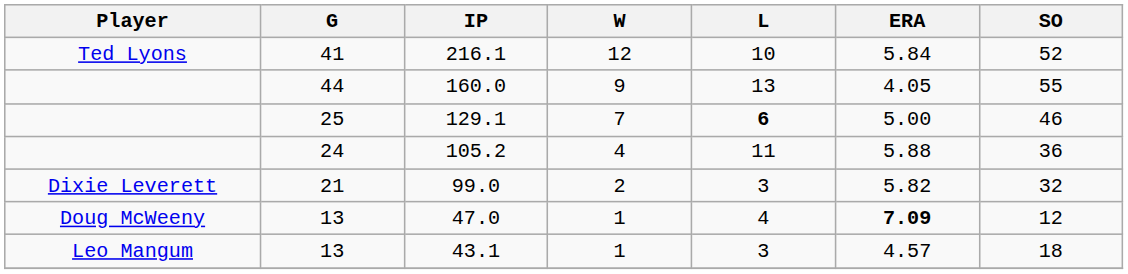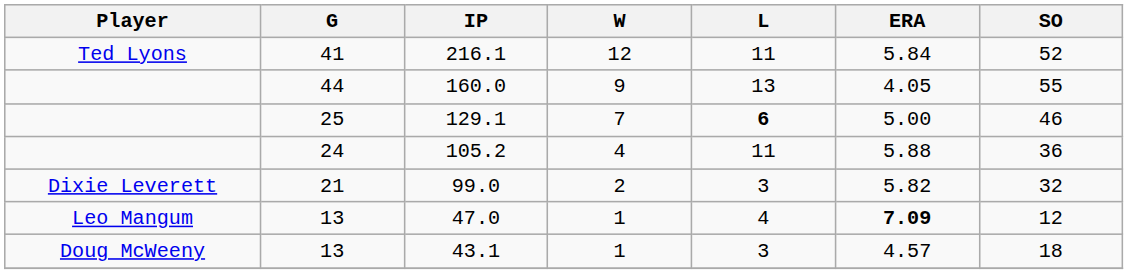 <table class="wikitable sortable">
 <tr>
 <th bgcolor="#DDDDFF" width="16%">Player</th>
 <th bgcolor="#DDDDFF" width="9%">G</th>
 <th bgcolor="#DDDDFF" width="9%">IP</th>
 <th bgcolor="#DDDDFF" width="9%">W</th>
 <th bgcolor="#DDDDFF" width="9%">L</th>
 <th bgcolor="#DDDDFF" width="9%">ERA</th>
 <th bgcolor="#DDDDFF" width="9%">SO</th>
 </tr>
 <tr align="center">
 <td><a href='#'>Ted Lyons</a></td>
 <td>41</td>
 <td>216.1</td>
 <td>12</td>
-<td>10</td>
+<td>11</td>
 <td>5.84</td>
 <td>52</td>
 </tr>
 <tr align=center>
 <td></td>
 <td>44</td>
 <td>160.0</td>
 <td>9</td>
 <td>13</td>
 <td>4.05</td>
 <td>55</td>
 </tr>
 <tr align="center">
 <td></td>
 <td>25</td>
 <td>129.1</td>
 <td>7</td>
 <td><strong>6</strong></td>
 <td>5.00</td>
 <td>46</td>
 </tr>
 <tr align="center">
 <td></td>
 <td>24</td>
 <td>105.2</td>
 <td>4</td>
 <td>11</td>
 <td>5.88</td>
 <td>36</td>
 </tr>
 <tr align="center">
 <td><a href='#'>Dixie Leverett</a></td>
 <td>21</td>
 <td>99.0</td>
 <td>2</td>
 <td>3</td>
 <td>5.82</td>
 <td>32</td>
 </tr>
 <tr align=center>
-<td><a href='#'>Doug McWeeny</a></td>
+<td><a href='#'>Leo Mangum</a></td>
 <td>13</td>
 <td>47.0</td>
 <td>1</td>
 <td>4</td>
 <td><strong>7.09</strong></td>
 <td>12</td>
 </tr>
 <tr align=center>
-<td><a href='#'>Leo Mangum</a></td>
+<td><a href='#'>Doug McWeeny</a></td>
 <td>13</td>
 <td>43.1</td>
 <td>1</td>
 <td>3</td>
 <td>4.57</td>
 <td>18</td>
 </tr>
 <tr align=center>
 </tr>
 </table>
